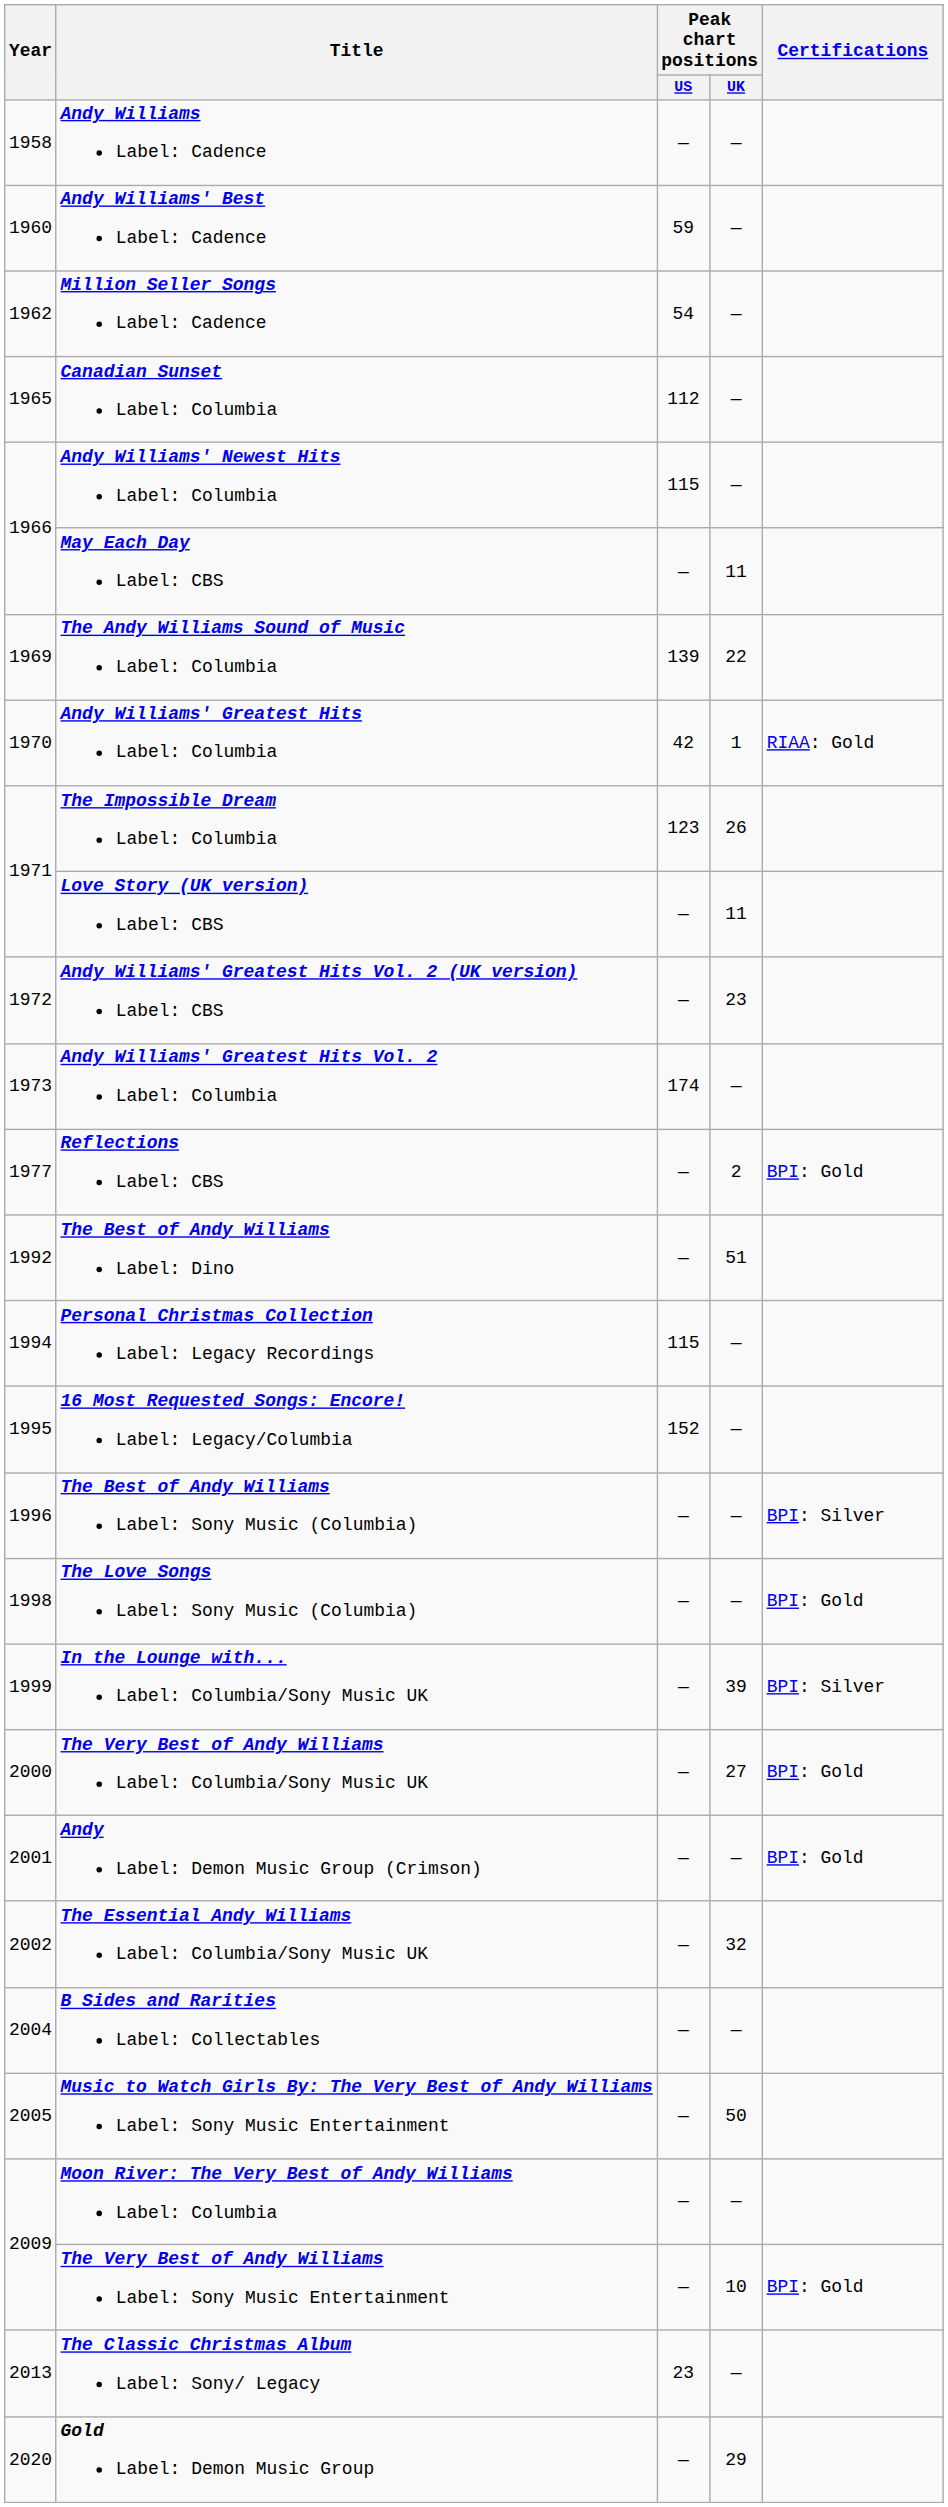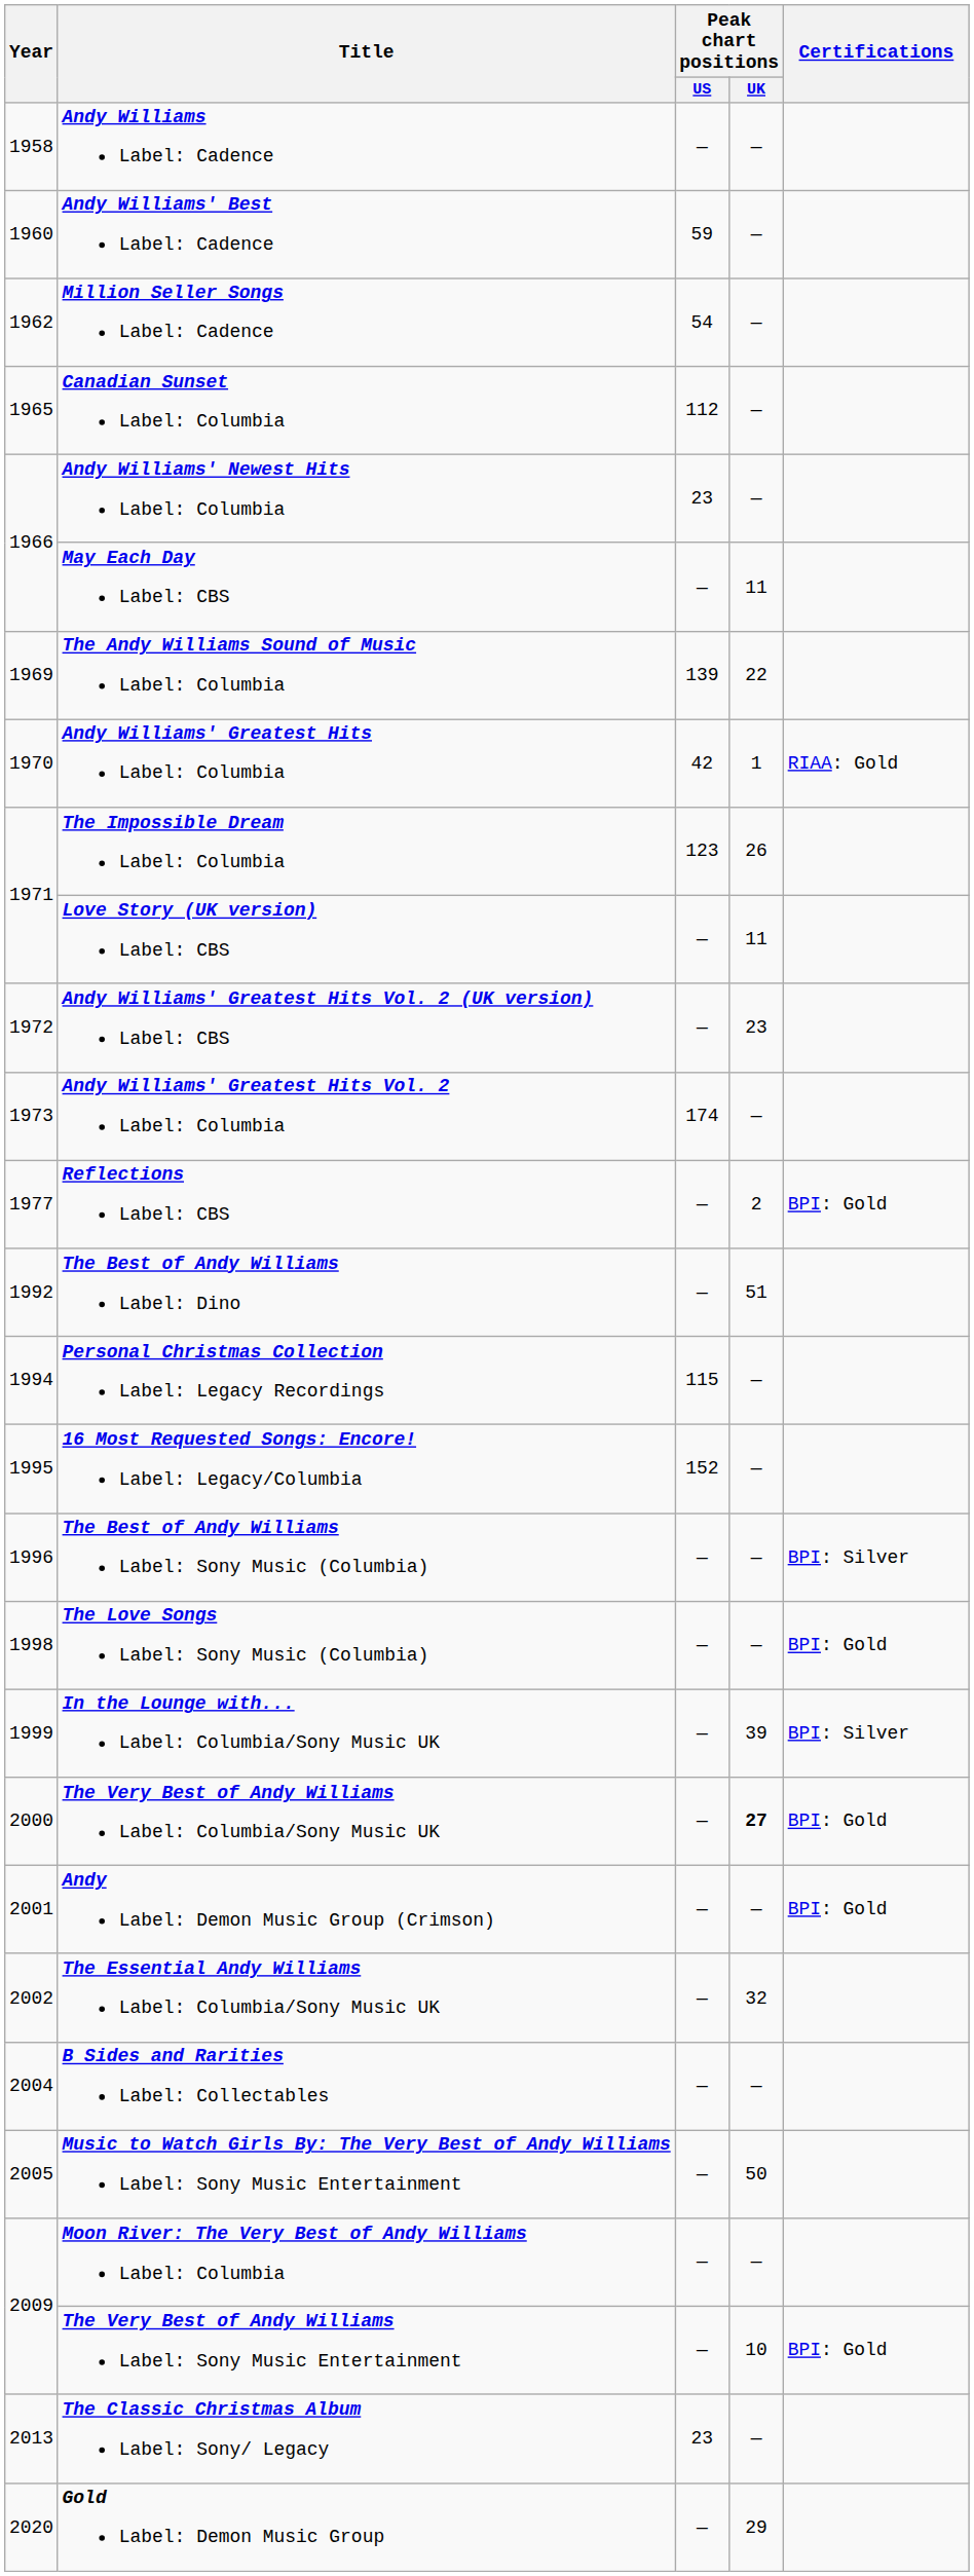 <table class="wikitable">
 <tr>
 <th rowspan="2">Year</th>
 <th rowspan="2">Title</th>
 <th colspan="2">Peak chart positions</th>
 <th rowspan="2" style="width:125px;"><a href='#'>Certifications</a></th>
 </tr>
 <tr style="font-size:smaller;">
 <th width="30"><a href='#'>US</a><br></th>
 <th width="30"><a href='#'>UK</a><br></th>
 </tr>
 <tr>
 <td>1958</td>
 <td><strong><em><a href='#'>Andy Williams</a></em></strong><br><ul><li>Label: Cadence</li></ul></td>
 <td style="text-align:center;">—</td>
 <td style="text-align:center;">—</td>
 <td></td>
 </tr>
 <tr>
 <td>1960</td>
 <td><strong><em><a href='#'>Andy Williams' Best</a></em></strong><br><ul><li>Label: Cadence</li></ul></td>
 <td style="text-align:center;">59</td>
 <td style="text-align:center;">—</td>
 <td></td>
 </tr>
 <tr>
 <td>1962</td>
 <td><strong><em><a href='#'>Million Seller Songs</a></em></strong><br><ul><li>Label: Cadence</li></ul></td>
 <td style="text-align:center;">54</td>
 <td style="text-align:center;">—</td>
 <td></td>
 </tr>
 <tr>
 <td>1965</td>
 <td><strong><em><a href='#'>Canadian Sunset</a></em></strong><br><ul><li>Label: Columbia</li></ul></td>
 <td style="text-align:center;">112</td>
 <td style="text-align:center;">—</td>
 <td></td>
 </tr>
 <tr>
 <td rowspan="2">1966</td>
 <td><strong><em><a href='#'>Andy Williams' Newest Hits</a></em></strong><br><ul><li>Label: Columbia</li></ul></td>
-<td style="text-align:center;">115</td>
+<td style="text-align:center;">23</td>
 <td style="text-align:center;">—</td>
 <td></td>
 </tr>
 <tr>
 <td><strong><em><a href='#'>May Each Day</a></em></strong><br><ul><li>Label: CBS</li></ul></td>
 <td style="text-align:center;">—</td>
 <td style="text-align:center;">11</td>
 <td></td>
 </tr>
 <tr>
 <td>1969</td>
 <td><strong><em><a href='#'>The Andy Williams Sound of Music</a></em></strong><br><ul><li>Label: Columbia</li></ul></td>
 <td style="text-align:center;">139</td>
 <td style="text-align:center;">22</td>
 <td></td>
 </tr>
 <tr>
 <td>1970</td>
 <td><strong><em><a href='#'>Andy Williams' Greatest Hits</a></em></strong><br><ul><li>Label: Columbia</li></ul></td>
 <td style="text-align:center;">42</td>
 <td style="text-align:center;">1</td>
 <td><a href='#'>RIAA</a>: Gold</td>
 </tr>
 <tr>
 <td rowspan="2">1971</td>
 <td><strong><em><a href='#'>The Impossible Dream</a></em></strong><br><ul><li>Label: Columbia</li></ul></td>
 <td style="text-align:center;">123</td>
 <td style="text-align:center;">26</td>
 <td></td>
 </tr>
 <tr>
 <td><strong><em><a href='#'>Love Story (UK version)</a></em></strong><br><ul><li>Label: CBS</li></ul></td>
 <td style="text-align:center;">—</td>
 <td style="text-align:center;">11</td>
 <td></td>
 </tr>
 <tr>
 <td>1972</td>
 <td><strong><em><a href='#'>Andy Williams' Greatest Hits Vol. 2 (UK version)</a></em></strong><br><ul><li>Label: CBS</li></ul></td>
 <td style="text-align:center;">—</td>
 <td style="text-align:center;">23</td>
 <td></td>
 </tr>
 <tr>
 <td>1973</td>
 <td><strong><em><a href='#'>Andy Williams' Greatest Hits Vol. 2</a></em></strong><br><ul><li>Label: Columbia</li></ul></td>
 <td style="text-align:center;">174</td>
 <td style="text-align:center;">—</td>
 <td></td>
 </tr>
 <tr>
 <td>1977</td>
 <td><strong><em><a href='#'>Reflections</a></em></strong><br><ul><li>Label: CBS</li></ul></td>
 <td style="text-align:center;">—</td>
 <td style="text-align:center;">2</td>
 <td><a href='#'>BPI</a>: Gold</td>
 </tr>
 <tr>
 <td>1992</td>
 <td><strong><em><a href='#'>The Best of Andy Williams</a></em></strong><br><ul><li>Label: Dino</li></ul></td>
 <td style="text-align:center;">—</td>
 <td style="text-align:center;">51</td>
 <td></td>
 </tr>
 <tr>
 <td>1994</td>
 <td><strong><em><a href='#'>Personal Christmas Collection</a></em></strong><br><ul><li>Label: Legacy Recordings</li></ul></td>
 <td style="text-align:center;">115</td>
 <td style="text-align:center;">—</td>
 <td></td>
 </tr>
 <tr>
 <td>1995</td>
 <td><strong><em><a href='#'>16 Most Requested Songs: Encore!</a></em></strong><br><ul><li>Label: Legacy/Columbia</li></ul></td>
 <td style="text-align:center;">152</td>
 <td style="text-align:center;">—</td>
 <td></td>
 </tr>
 <tr>
 <td>1996</td>
 <td><strong><em><a href='#'>The Best of Andy Williams</a></em></strong><br><ul><li>Label: Sony Music (Columbia)</li></ul></td>
 <td style="text-align:center;">—</td>
 <td style="text-align:center;">—</td>
 <td><a href='#'>BPI</a>: Silver</td>
 </tr>
 <tr>
 <td>1998</td>
 <td><strong><em><a href='#'>The Love Songs</a></em></strong><br><ul><li>Label: Sony Music (Columbia)</li></ul></td>
 <td style="text-align:center;">—</td>
 <td style="text-align:center;">—</td>
 <td><a href='#'>BPI</a>: Gold</td>
 </tr>
 <tr>
 <td>1999</td>
 <td><strong><em><a href='#'>In the Lounge with...</a></em></strong><br><ul><li>Label: Columbia/Sony Music UK</li></ul></td>
 <td style="text-align:center;">—</td>
 <td style="text-align:center;">39</td>
 <td><a href='#'>BPI</a>: Silver</td>
 </tr>
 <tr>
 <td>2000</td>
 <td><strong><em><a href='#'>The Very Best of Andy Williams</a></em></strong><br><ul><li>Label: Columbia/Sony Music UK</li></ul></td>
 <td style="text-align:center;">—</td>
-<td style="text-align:center;">27</td>
+<td style="text-align:center;"><strong>27</strong></td>
 <td><a href='#'>BPI</a>: Gold</td>
 </tr>
 <tr>
 <td>2001</td>
 <td><strong><em><a href='#'>Andy</a></em></strong><br><ul><li>Label: Demon Music Group (Crimson)</li></ul></td>
 <td style="text-align:center;">—</td>
 <td style="text-align:center;">—</td>
 <td><a href='#'>BPI</a>: Gold</td>
 </tr>
 <tr>
 <td>2002</td>
 <td><strong><em><a href='#'>The Essential Andy Williams</a></em></strong><br><ul><li>Label: Columbia/Sony Music UK</li></ul></td>
 <td style="text-align:center;">—</td>
 <td style="text-align:center;">32</td>
 <td></td>
 </tr>
 <tr>
 <td>2004</td>
 <td><strong><em><a href='#'>B Sides and Rarities</a></em></strong><br><ul><li>Label: Collectables</li></ul></td>
 <td style="text-align:center;">—</td>
 <td style="text-align:center;">—</td>
 <td></td>
 </tr>
 <tr>
 <td>2005</td>
 <td><strong><em><a href='#'>Music to Watch Girls By: The Very Best of Andy Williams</a></em></strong><br><ul><li>Label: Sony Music Entertainment</li></ul></td>
 <td style="text-align:center;">—</td>
 <td style="text-align:center;">50</td>
 <td></td>
 </tr>
 <tr>
 <td rowspan="2">2009</td>
 <td><strong><em><a href='#'>Moon River: The Very Best of Andy Williams</a></em></strong><br><ul><li>Label: Columbia</li></ul></td>
 <td style="text-align:center;">—</td>
 <td style="text-align:center;">—</td>
 <td></td>
 </tr>
 <tr>
 <td><strong><em><a href='#'>The Very Best of Andy Williams</a></em></strong><br><ul><li>Label: Sony Music Entertainment</li></ul></td>
 <td style="text-align:center;">—</td>
 <td style="text-align:center;">10</td>
 <td><a href='#'>BPI</a>: Gold</td>
 </tr>
 <tr>
 <td>2013</td>
 <td><strong><em><a href='#'>The Classic Christmas Album</a></em></strong><br><ul><li>Label: Sony/ Legacy</li></ul></td>
 <td style="text-align:center;">23</td>
 <td style="text-align:center;">—</td>
 <td></td>
 </tr>
 <tr>
 <td>2020</td>
 <td><strong><em>Gold</em></strong><br><ul><li>Label: Demon Music Group</li></ul></td>
 <td style="text-align:center;">—</td>
 <td style="text-align:center;">29</td>
 <td></td>
 </tr>
 </table>
